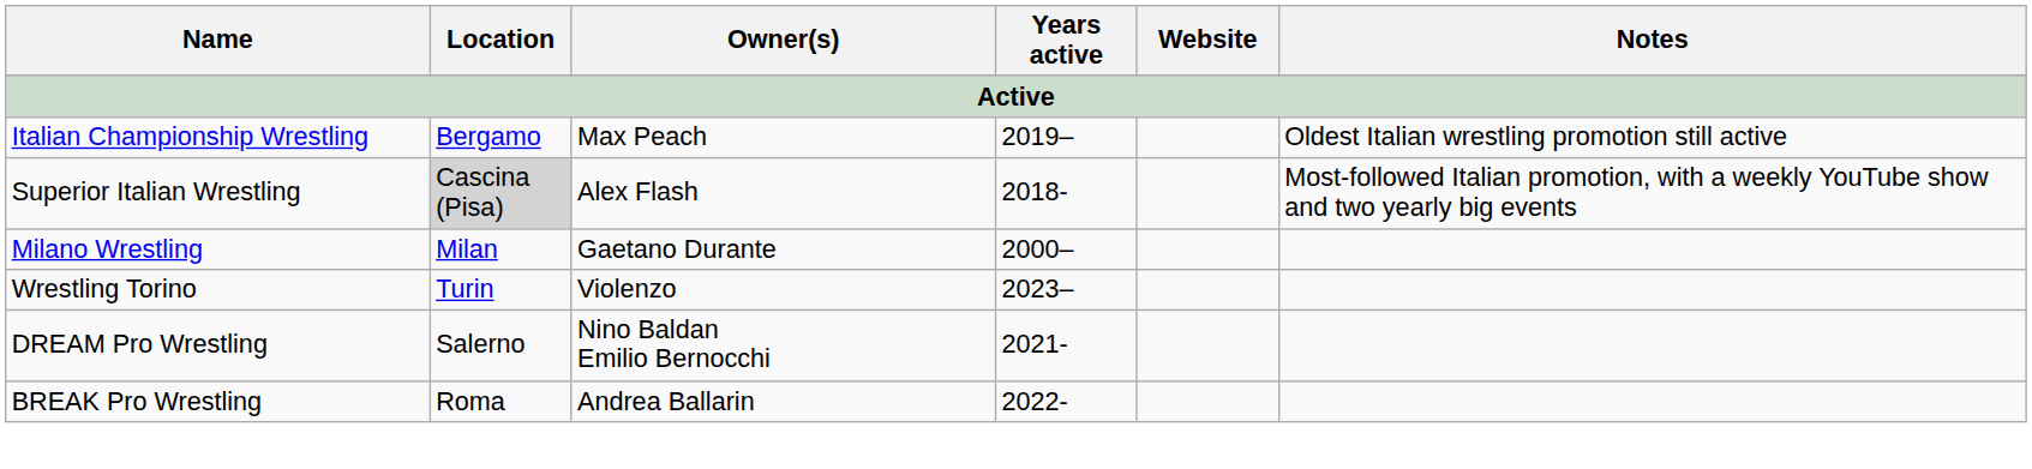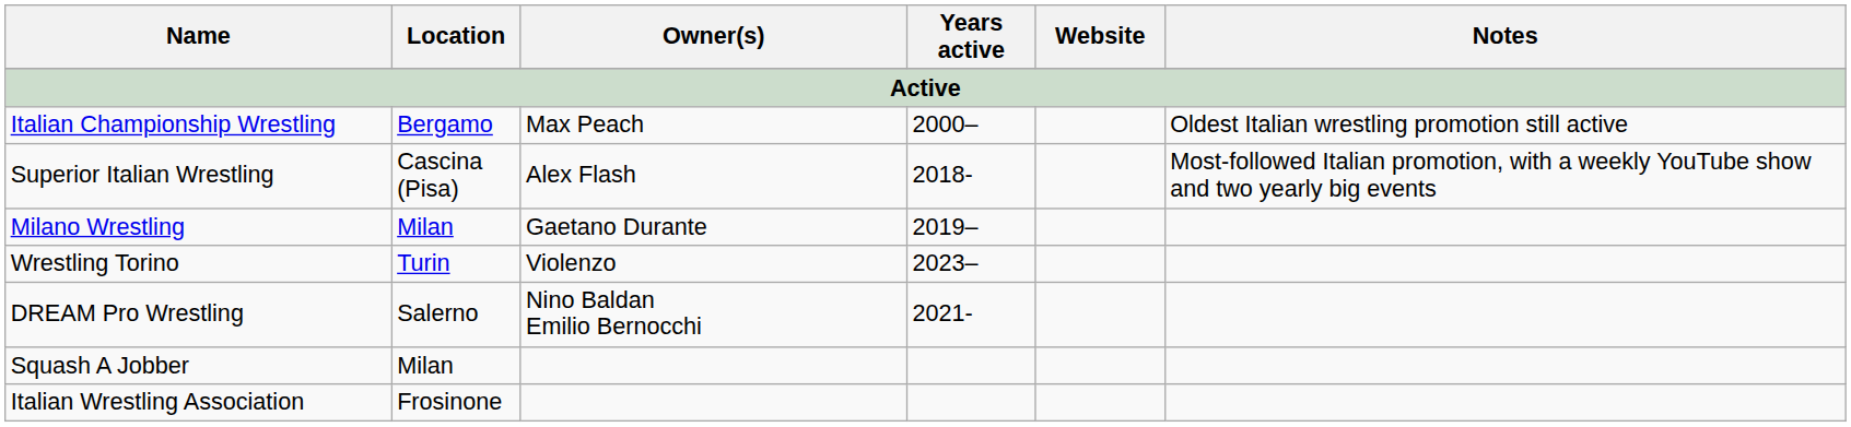 <table class="wikitable sortable" style="text-align: left;">
 <tr>
 <th width="21%">Name</th>
 <th width="7%">Location</th>
 <th width="21%">Owner(s)</th>
 <th width="7%">Years active</th>
 <th width="7%">Website</th>
 <th width="55%">Notes</th>
 </tr>
 <tr valign="top">
 </tr>
 <tr>
 <td colspan=6 style="background: #ccddcc;" align=center><strong>Active</strong></td>
 </tr>
 <tr>
 <td><a href='#'>Italian Championship Wrestling</a></td>
 <td><a href='#'>Bergamo</a></td>
 <td>Max Peach</td>
-<td>2019–</td>
+<td>2000–</td>
 <td></td>
 <td>Oldest Italian wrestling promotion still active</td>
 </tr>
 <tr>
 <td>Superior Italian Wrestling</td>
-<td style="background: lightgrey;">Cascina (Pisa)</td>
+<td>Cascina (Pisa)</td>
 <td>Alex Flash</td>
 <td>2018-</td>
 <td></td>
 <td>Most-followed Italian promotion, with a weekly YouTube show and two yearly big events</td>
 </tr>
 <tr>
 <td><a href='#'>Milano Wrestling</a></td>
 <td><a href='#'>Milan</a></td>
 <td>Gaetano Durante</td>
-<td>2000–</td>
+<td>2019–</td>
 <td></td>
 <td></td>
 </tr>
 <tr>
 <td>Wrestling Torino</td>
 <td><a href='#'>Turin</a></td>
 <td>Violenzo</td>
 <td>2023–</td>
 <td></td>
 <td></td>
 </tr>
 <tr>
 <td>DREAM Pro Wrestling</td>
 <td>Salerno</td>
 <td>Nino Baldan<br>Emilio Bernocchi<br></td>
 <td>2021-</td>
 <td></td>
 <td></td>
 </tr>
 <tr>
-<td>BREAK Pro Wrestling</td>
-<td>Roma</td>
-<td>Andrea Ballarin</td>
-<td>2022-</td>
+<td>Squash A Jobber</td>
+<td>Milan</td>
+<td></td>
+<td></td>
+<td></td>
+<td></td>
+</tr>
+<tr>
+<td>Italian Wrestling Association</td>
+<td>Frosinone</td>
+<td></td>
+<td></td>
 <td></td>
 <td></td>
 </tr>
 </table>
